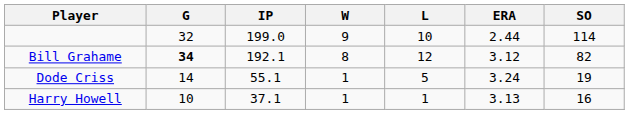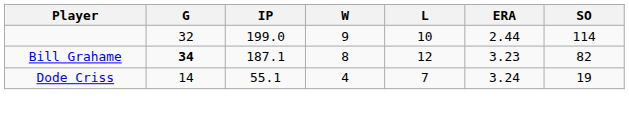 <table class="wikitable sortable">
 <tr>
 <th bgcolor="#DDDDFF" width="16%">Player</th>
 <th bgcolor="#DDDDFF" width="9%">G</th>
 <th bgcolor="#DDDDFF" width="9%">IP</th>
 <th bgcolor="#DDDDFF" width="9%">W</th>
 <th bgcolor="#DDDDFF" width="9%">L</th>
 <th bgcolor="#DDDDFF" width="9%">ERA</th>
 <th bgcolor="#DDDDFF" width="9%">SO</th>
 </tr>
 <tr align="center">
 <td></td>
 <td>32</td>
 <td>199.0</td>
 <td>9</td>
 <td>10</td>
 <td>2.44</td>
 <td>114</td>
 </tr>
 <tr align="center">
 <td><a href='#'>Bill Grahame</a></td>
 <td><strong>34</strong></td>
-<td>192.1</td>
+<td>187.1</td>
 <td>8</td>
 <td>12</td>
-<td>3.12</td>
+<td>3.23</td>
 <td>82</td>
 </tr>
 <tr align="center">
 <td><a href='#'>Dode Criss</a></td>
 <td>14</td>
 <td>55.1</td>
-<td>1</td>
-<td>5</td>
+<td>4</td>
+<td>7</td>
 <td>3.24</td>
 <td>19</td>
 </tr>
-<tr align="center">
-<td><a href='#'>Harry Howell</a></td>
-<td>10</td>
-<td>37.1</td>
-<td>1</td>
-<td>1</td>
-<td>3.13</td>
-<td>16</td>
-</tr>
 </table>
